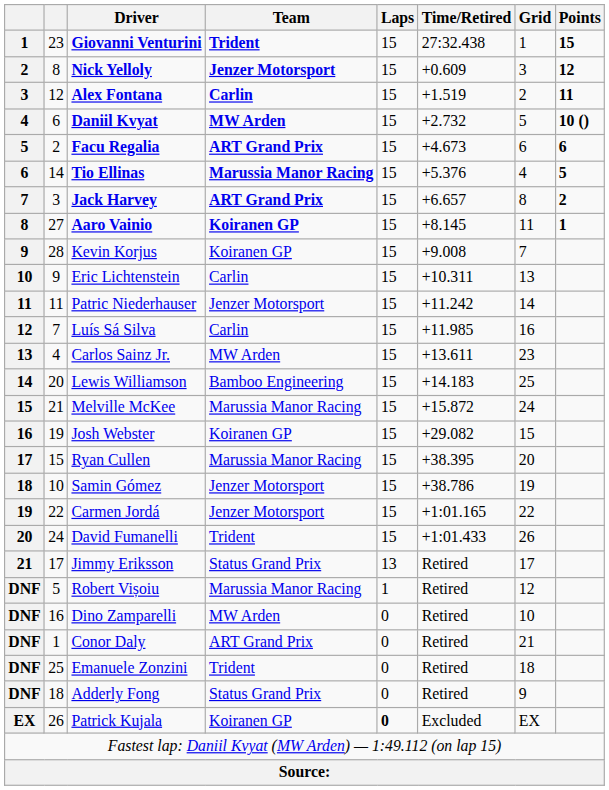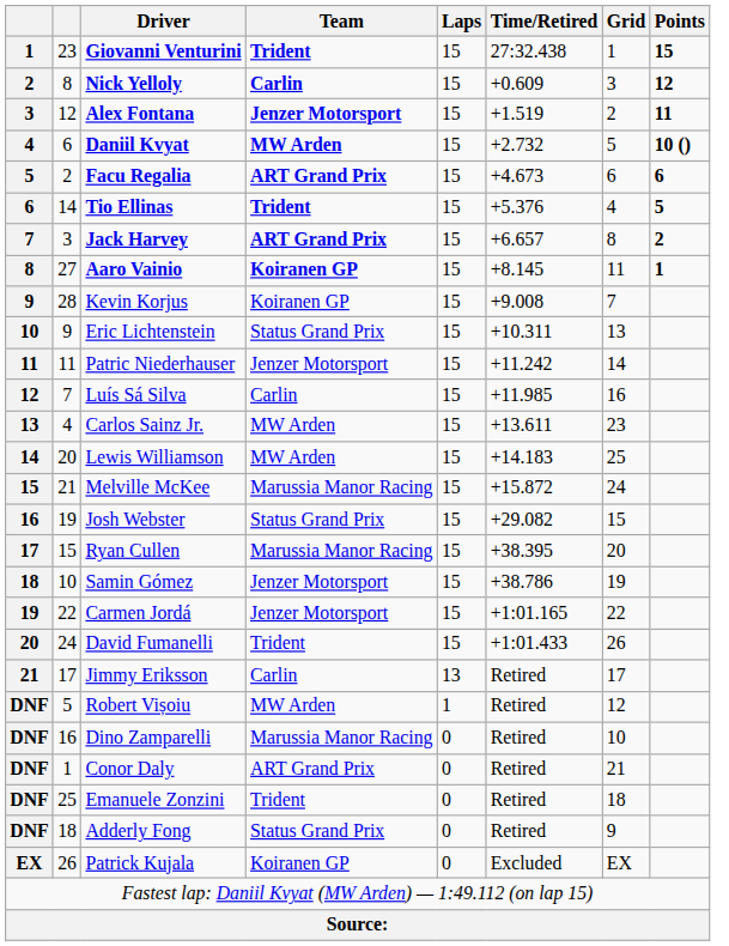 <table class="wikitable" style="font-size:85%">
 <tr>
 <th></th>
 <th></th>
 <th>Driver</th>
 <th>Team</th>
 <th>Laps</th>
 <th>Time/Retired</th>
 <th>Grid</th>
 <th>Points</th>
 </tr>
 <tr>
 <th>1</th>
 <td align="center">23</td>
 <td> <strong><a href='#'>Giovanni Venturini</a></strong></td>
 <td><strong><a href='#'>Trident</a></strong></td>
 <td>15</td>
 <td>27:32.438</td>
 <td>1</td>
 <td><strong>15</strong></td>
 </tr>
 <tr>
 <th>2</th>
 <td align="center">8</td>
 <td> <strong><a href='#'>Nick Yelloly</a></strong></td>
-<td><strong><a href='#'>Jenzer Motorsport</a></strong></td>
+<td><strong><a href='#'>Carlin</a></strong></td>
 <td>15</td>
 <td>+0.609</td>
 <td>3</td>
 <td><strong>12</strong></td>
 </tr>
 <tr>
 <th>3</th>
 <td align="center">12</td>
 <td> <strong><a href='#'>Alex Fontana</a></strong></td>
-<td><strong><a href='#'>Carlin</a></strong></td>
+<td><strong><a href='#'>Jenzer Motorsport</a></strong></td>
 <td>15</td>
 <td>+1.519</td>
 <td>2</td>
 <td><strong>11</strong></td>
 </tr>
 <tr>
 <th>4</th>
 <td align="center">6</td>
 <td> <strong><a href='#'>Daniil Kvyat</a></strong></td>
 <td><strong><a href='#'>MW Arden</a></strong></td>
 <td>15</td>
 <td>+2.732</td>
 <td>5</td>
 <td><strong>10 ()</strong></td>
 </tr>
 <tr>
 <th>5</th>
 <td align="center">2</td>
 <td> <strong><a href='#'>Facu Regalia</a></strong></td>
 <td><strong><a href='#'>ART Grand Prix</a></strong></td>
 <td>15</td>
 <td>+4.673</td>
 <td>6</td>
 <td><strong>6</strong></td>
 </tr>
 <tr>
 <th>6</th>
 <td align="center">14</td>
 <td> <strong><a href='#'>Tio Ellinas</a></strong></td>
-<td><strong><a href='#'>Marussia Manor Racing</a></strong></td>
+<td><strong><a href='#'>Trident</a></strong></td>
 <td>15</td>
 <td>+5.376</td>
 <td>4</td>
 <td><strong>5</strong></td>
 </tr>
 <tr>
 <th>7</th>
 <td align="center">3</td>
 <td> <strong><a href='#'>Jack Harvey</a></strong></td>
 <td><strong><a href='#'>ART Grand Prix</a></strong></td>
 <td>15</td>
 <td>+6.657</td>
 <td>8</td>
 <td><strong>2</strong></td>
 </tr>
 <tr>
 <th>8</th>
 <td align="center">27</td>
 <td> <strong><a href='#'>Aaro Vainio</a></strong></td>
 <td><strong><a href='#'>Koiranen GP</a></strong></td>
 <td>15</td>
 <td>+8.145</td>
 <td>11</td>
 <td><strong>1</strong></td>
 </tr>
 <tr>
 <th>9</th>
 <td align="center">28</td>
 <td> <a href='#'>Kevin Korjus</a></td>
 <td><a href='#'>Koiranen GP</a></td>
 <td>15</td>
 <td>+9.008</td>
 <td>7</td>
 <td></td>
 </tr>
 <tr>
 <th>10</th>
 <td align="center">9</td>
 <td> <a href='#'>Eric Lichtenstein</a></td>
-<td><a href='#'>Carlin</a></td>
+<td><a href='#'>Status Grand Prix</a></td>
 <td>15</td>
 <td>+10.311</td>
 <td>13</td>
 <td></td>
 </tr>
 <tr>
 <th>11</th>
 <td align="center">11</td>
 <td> <a href='#'>Patric Niederhauser</a></td>
 <td><a href='#'>Jenzer Motorsport</a></td>
 <td>15</td>
 <td>+11.242</td>
 <td>14</td>
 <td></td>
 </tr>
 <tr>
 <th>12</th>
 <td align="center">7</td>
 <td> <a href='#'>Luís Sá Silva</a></td>
 <td><a href='#'>Carlin</a></td>
 <td>15</td>
 <td>+11.985</td>
 <td>16</td>
 <td></td>
 </tr>
 <tr>
 <th>13</th>
 <td align="center">4</td>
 <td> <a href='#'>Carlos Sainz Jr.</a></td>
 <td><a href='#'>MW Arden</a></td>
 <td>15</td>
 <td>+13.611</td>
 <td>23 </td>
 <td></td>
 </tr>
 <tr>
 <th>14</th>
 <td align="center">20</td>
 <td> <a href='#'>Lewis Williamson</a></td>
-<td><a href='#'>Bamboo Engineering</a></td>
+<td><a href='#'>MW Arden</a></td>
 <td>15</td>
 <td>+14.183</td>
 <td>25</td>
 <td></td>
 </tr>
 <tr>
 <th>15</th>
 <td align="center">21</td>
 <td> <a href='#'>Melville McKee</a></td>
 <td><a href='#'>Marussia Manor Racing</a></td>
 <td>15</td>
 <td>+15.872</td>
 <td>24</td>
 <td></td>
 </tr>
 <tr>
 <th>16</th>
 <td align="center">19</td>
 <td> <a href='#'>Josh Webster</a></td>
-<td><a href='#'>Koiranen GP</a></td>
+<td><a href='#'>Status Grand Prix</a></td>
 <td>15</td>
 <td>+29.082</td>
 <td>15</td>
 <td></td>
 </tr>
 <tr>
 <th>17</th>
 <td align="center">15</td>
 <td> <a href='#'>Ryan Cullen</a></td>
 <td><a href='#'>Marussia Manor Racing</a></td>
 <td>15</td>
 <td>+38.395</td>
 <td>20</td>
 <td></td>
 </tr>
 <tr>
 <th>18</th>
 <td align="center">10</td>
 <td> <a href='#'>Samin Gómez</a></td>
 <td><a href='#'>Jenzer Motorsport</a></td>
 <td>15</td>
 <td>+38.786</td>
 <td>19</td>
 <td></td>
 </tr>
 <tr>
 <th>19</th>
 <td align="center">22</td>
 <td> <a href='#'>Carmen Jordá</a></td>
 <td><a href='#'>Jenzer Motorsport</a></td>
 <td>15</td>
 <td>+1:01.165</td>
 <td>22</td>
 <td></td>
 </tr>
 <tr>
 <th>20</th>
 <td align="center">24</td>
 <td> <a href='#'>David Fumanelli</a></td>
 <td><a href='#'>Trident</a></td>
 <td>15</td>
 <td>+1:01.433</td>
 <td>26</td>
 <td></td>
 </tr>
 <tr>
 <th>21</th>
 <td align="center">17</td>
 <td> <a href='#'>Jimmy Eriksson</a></td>
-<td><a href='#'>Status Grand Prix</a></td>
+<td><a href='#'>Carlin</a></td>
 <td>13</td>
 <td>Retired </td>
 <td>17</td>
 <td></td>
 </tr>
 <tr>
 <th>DNF</th>
 <td align="center">5</td>
 <td> <a href='#'>Robert Vișoiu</a></td>
-<td><a href='#'>Marussia Manor Racing</a></td>
+<td><a href='#'>MW Arden</a></td>
 <td>1</td>
 <td>Retired</td>
 <td>12</td>
 <td></td>
 </tr>
 <tr>
 <th>DNF</th>
 <td align="center">16</td>
 <td> <a href='#'>Dino Zamparelli</a></td>
-<td><a href='#'>MW Arden</a></td>
+<td><a href='#'>Marussia Manor Racing</a></td>
 <td>0</td>
 <td>Retired</td>
 <td>10</td>
 <td></td>
 </tr>
 <tr>
 <th>DNF</th>
 <td align="center">1</td>
 <td> <a href='#'>Conor Daly</a></td>
 <td><a href='#'>ART Grand Prix</a></td>
 <td>0</td>
 <td>Retired</td>
 <td>21</td>
 <td></td>
 </tr>
 <tr>
 <th>DNF</th>
 <td align="center">25</td>
 <td> <a href='#'>Emanuele Zonzini</a></td>
 <td><a href='#'>Trident</a></td>
 <td>0</td>
 <td>Retired</td>
 <td>18</td>
 <td></td>
 </tr>
 <tr>
 <th>DNF</th>
 <td align="center">18</td>
 <td> <a href='#'>Adderly Fong</a></td>
 <td><a href='#'>Status Grand Prix</a></td>
 <td>0</td>
 <td>Retired</td>
 <td>9</td>
 <td></td>
 </tr>
 <tr>
 <th>EX</th>
 <td align="center">26</td>
 <td> <a href='#'>Patrick Kujala</a></td>
 <td><a href='#'>Koiranen GP</a></td>
-<td><strong>0</strong></td>
+<td>0</td>
 <td>Excluded </td>
 <td>EX</td>
 <td></td>
 </tr>
 <tr>
 <td colspan="8" align="center"><em>Fastest lap: <a href='#'>Daniil Kvyat</a> (<a href='#'>MW Arden</a>) — 1:49.112 (on lap 15)</em></td>
 </tr>
 <tr>
 <th colspan="8">Source:</th>
 </tr>
 </table>
